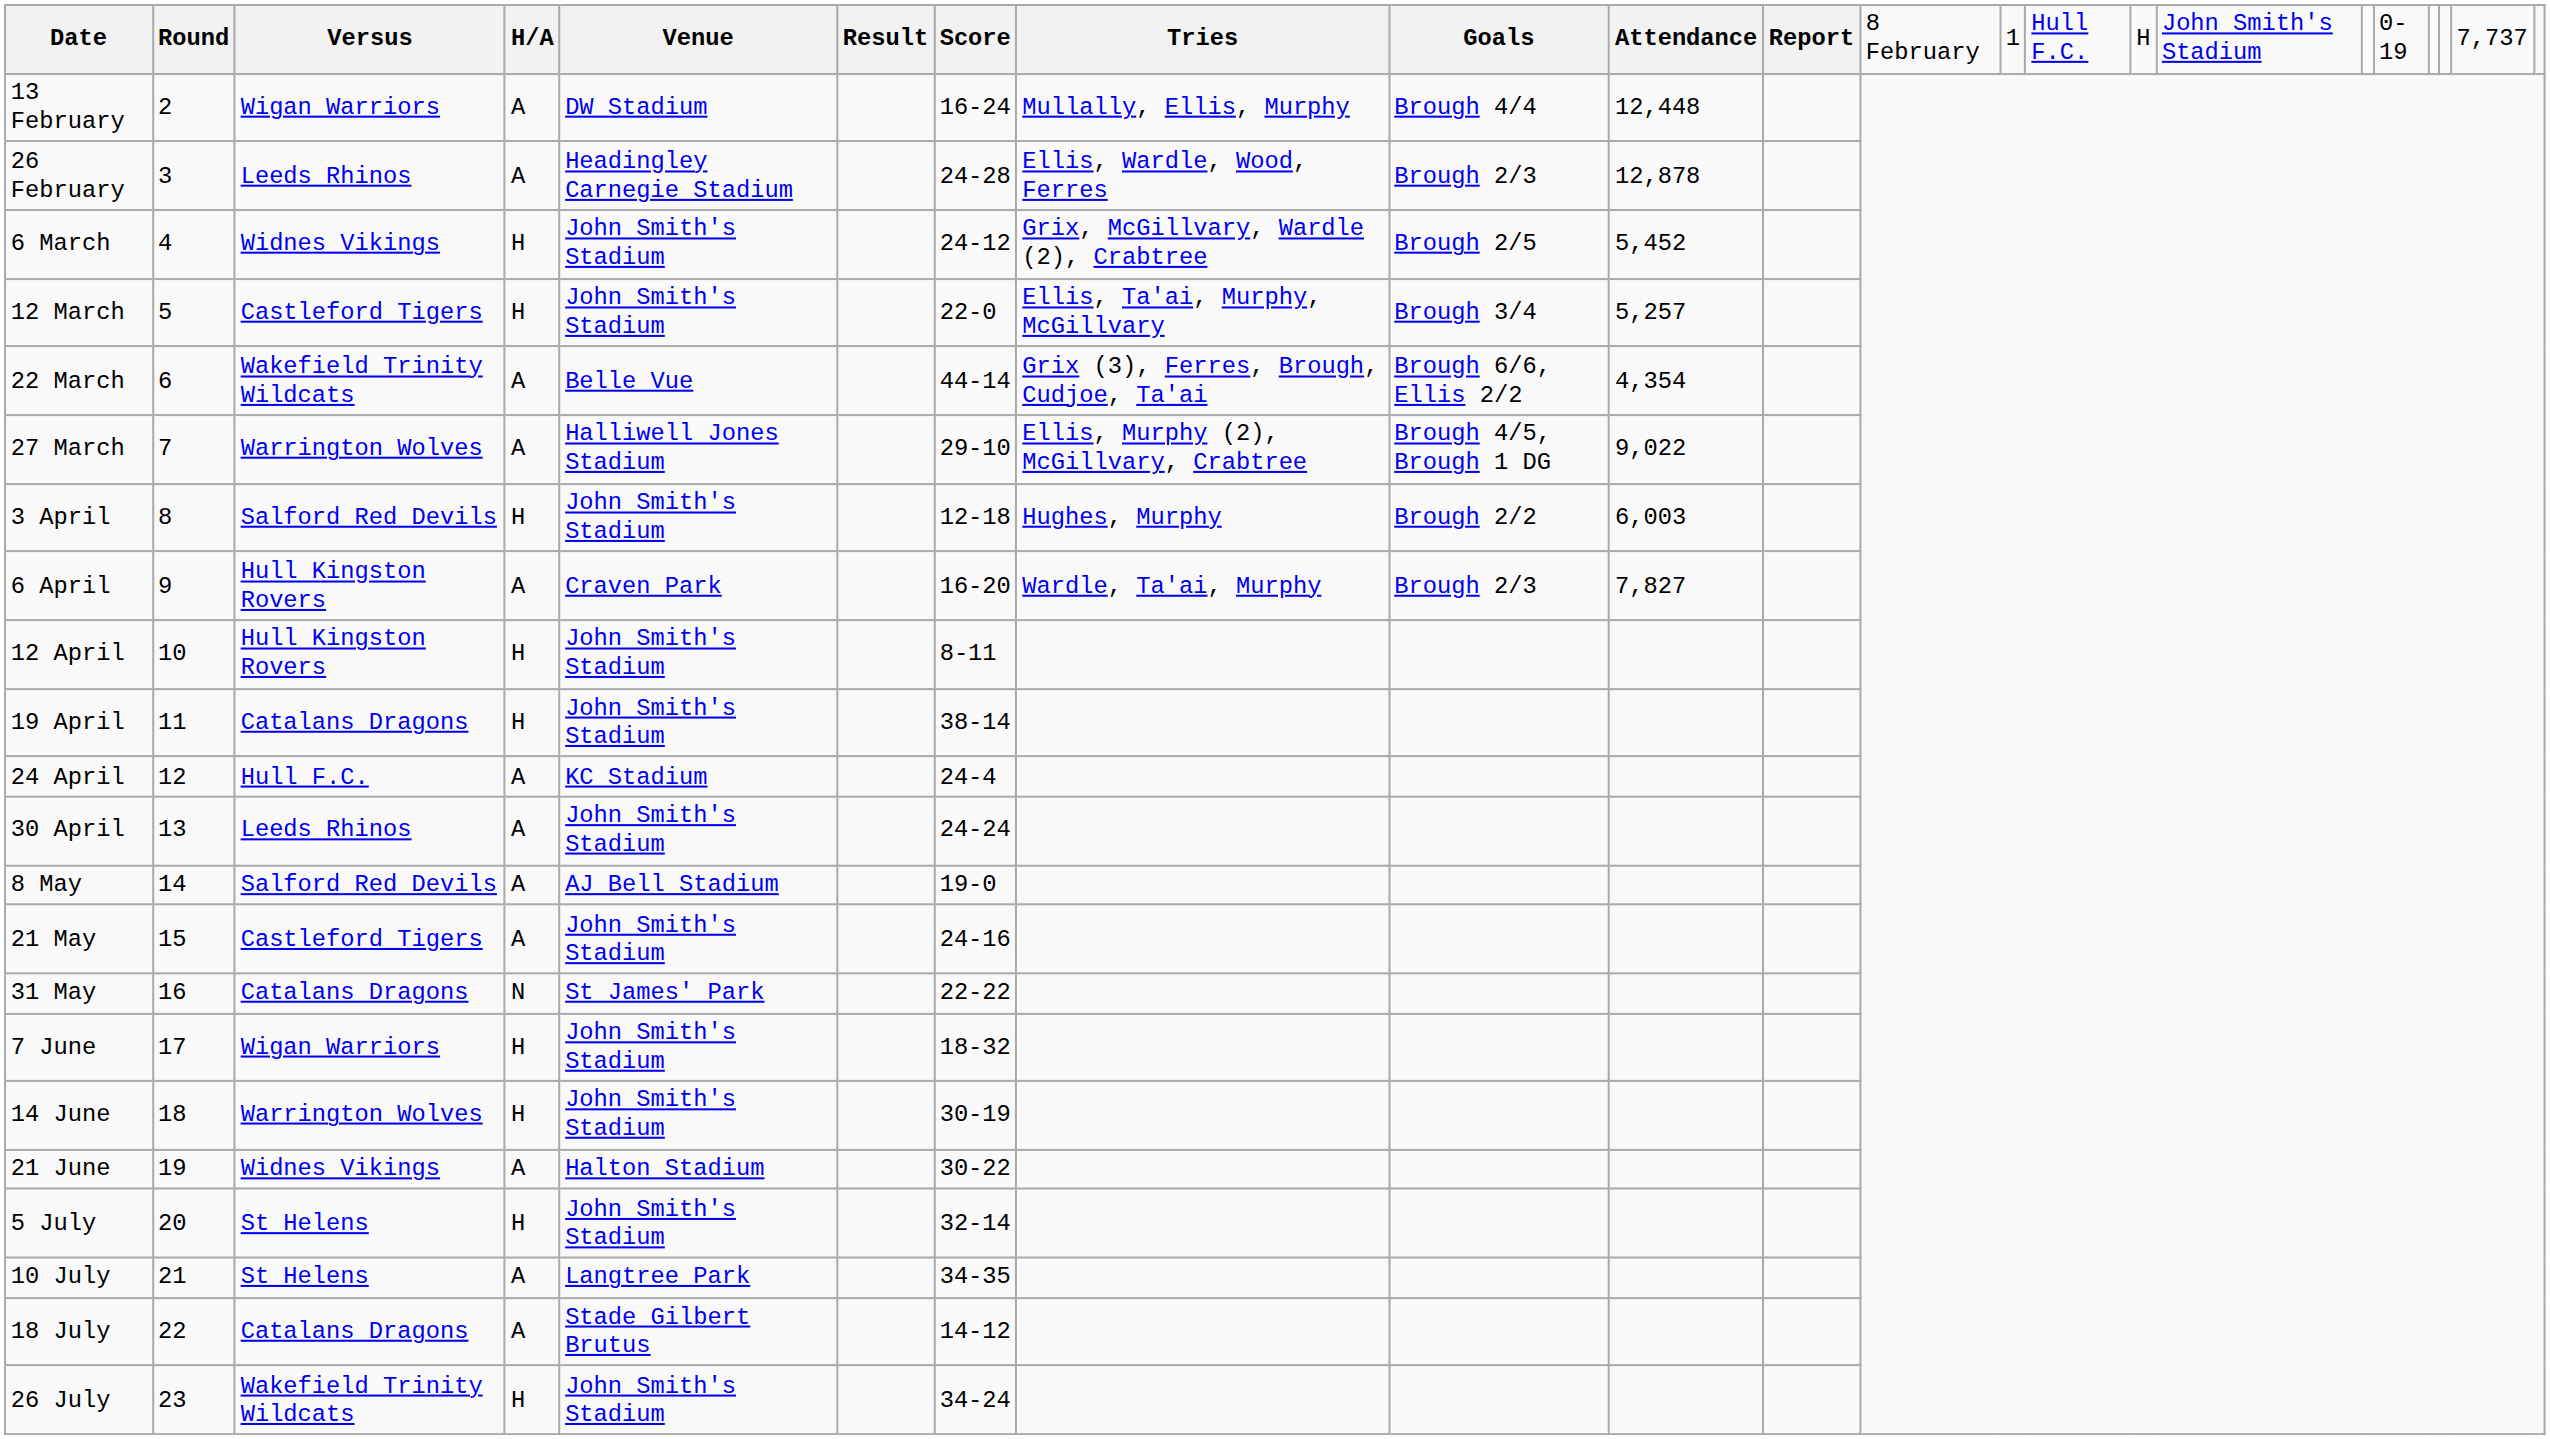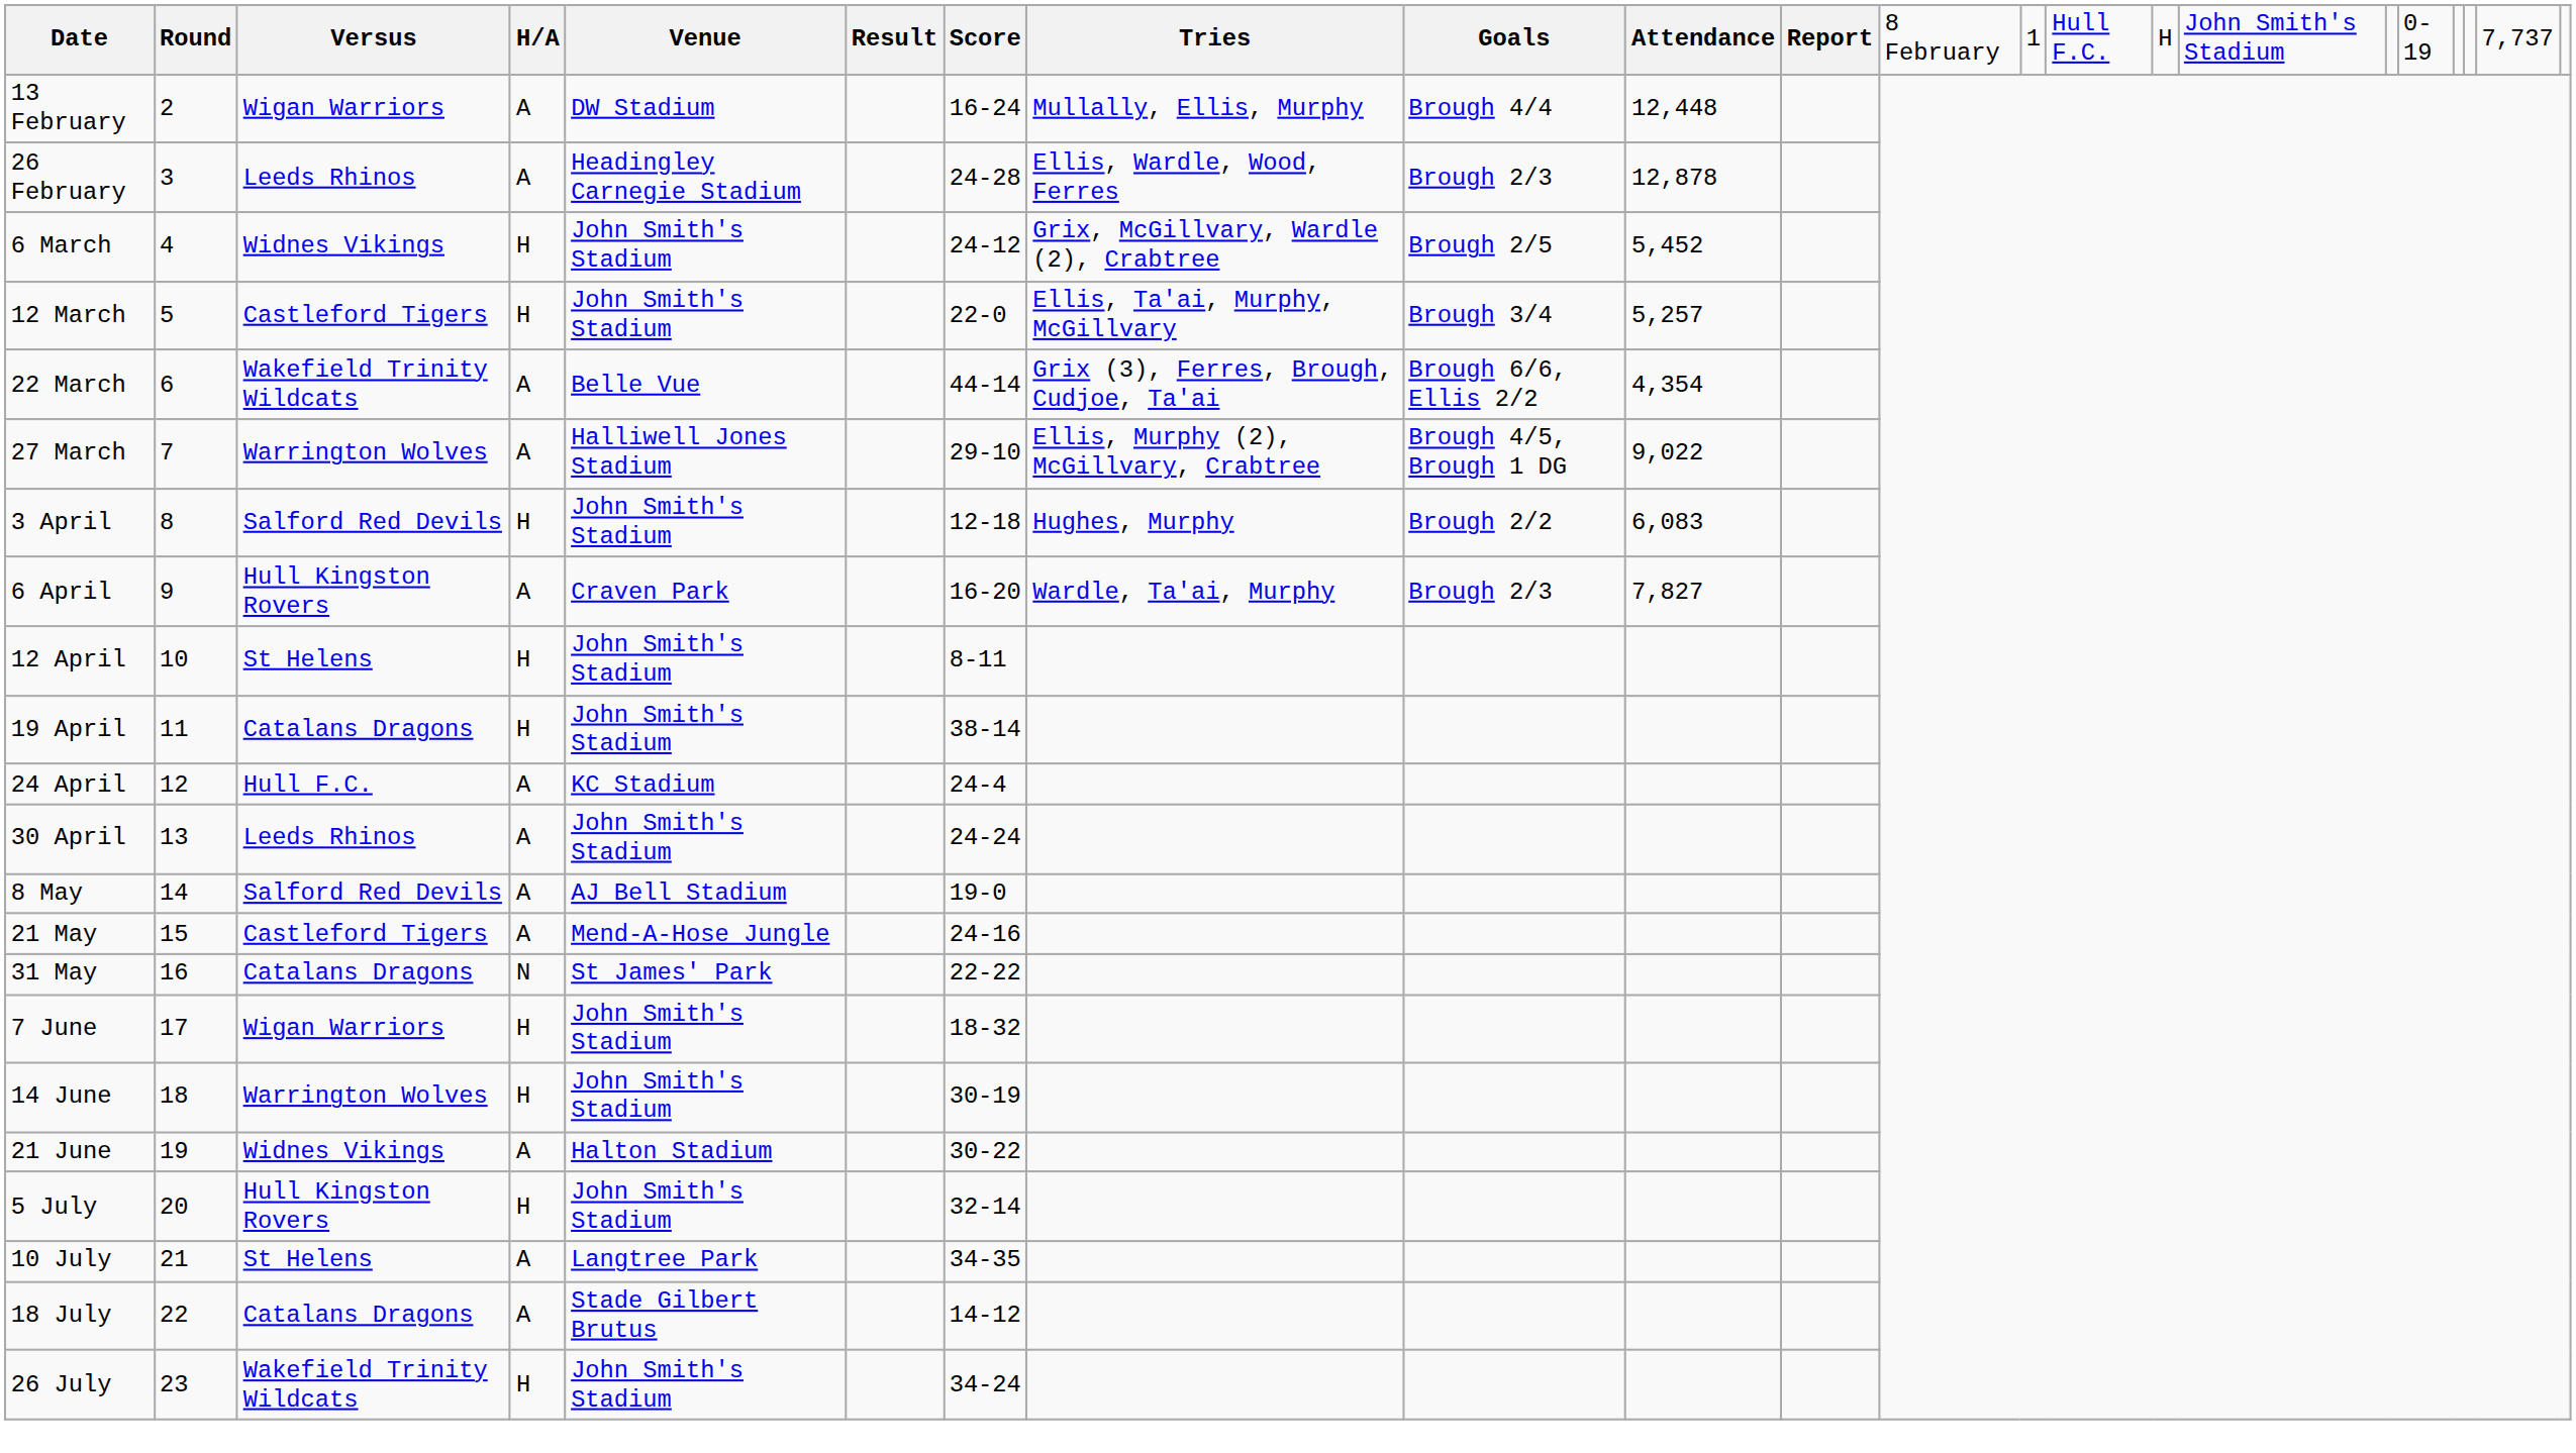 <table class="wikitable defaultleft col2center col4center col7center col10right" style="font-size:90%;">
 <tr>
 <th>Date</th>
 <th>Round</th>
 <th>Versus</th>
 <th>H/A</th>
 <th>Venue</th>
 <th>Result</th>
 <th>Score</th>
 <th>Tries</th>
 <th>Goals</th>
 <th>Attendance</th>
 <th>Report</th>
 <td>8 February</td>
 <td>1</td>
 <td> <a href='#'>Hull F.C.</a></td>
 <td>H</td>
 <td><a href='#'>John Smith's Stadium</a></td>
 <td></td>
 <td>0-19</td>
 <td></td>
 <td></td>
 <td>7,737</td>
 <td></td>
 </tr>
 <tr>
 <td>13 February</td>
 <td>2</td>
 <td> <a href='#'>Wigan Warriors</a></td>
 <td>A</td>
 <td><a href='#'>DW Stadium</a></td>
 <td></td>
 <td>16-24</td>
 <td><a href='#'>Mullally</a>, <a href='#'>Ellis</a>, <a href='#'>Murphy</a></td>
 <td><a href='#'>Brough</a> 4/4</td>
 <td>12,448</td>
 <td></td>
 </tr>
 <tr>
 <td>26 February</td>
 <td>3</td>
 <td> <a href='#'>Leeds Rhinos</a></td>
 <td>A</td>
 <td><a href='#'>Headingley Carnegie Stadium</a></td>
 <td></td>
 <td>24-28</td>
 <td><a href='#'>Ellis</a>, <a href='#'>Wardle</a>, <a href='#'>Wood</a>, <a href='#'>Ferres</a></td>
 <td><a href='#'>Brough</a> 2/3</td>
 <td>12,878</td>
 <td></td>
 </tr>
 <tr>
 <td>6 March</td>
 <td>4</td>
 <td> <a href='#'>Widnes Vikings</a></td>
 <td>H</td>
 <td><a href='#'>John Smith's Stadium</a></td>
 <td></td>
 <td>24-12</td>
 <td><a href='#'>Grix</a>, <a href='#'>McGillvary</a>, <a href='#'>Wardle</a> (2), <a href='#'>Crabtree</a></td>
 <td><a href='#'>Brough</a> 2/5</td>
 <td>5,452</td>
 <td></td>
 </tr>
 <tr>
 <td>12 March</td>
 <td>5</td>
 <td> <a href='#'>Castleford Tigers</a></td>
 <td>H</td>
 <td><a href='#'>John Smith's Stadium</a></td>
 <td></td>
 <td>22-0</td>
 <td><a href='#'>Ellis</a>, <a href='#'>Ta'ai</a>, <a href='#'>Murphy</a>, <a href='#'>McGillvary</a></td>
 <td><a href='#'>Brough</a> 3/4</td>
 <td>5,257</td>
 <td></td>
 </tr>
 <tr>
 <td>22 March</td>
 <td>6</td>
 <td> <a href='#'>Wakefield Trinity Wildcats</a></td>
 <td>A</td>
 <td><a href='#'>Belle Vue</a></td>
 <td></td>
 <td>44-14</td>
 <td><a href='#'>Grix</a> (3), <a href='#'>Ferres</a>, <a href='#'>Brough</a>, <a href='#'>Cudjoe</a>, <a href='#'>Ta'ai</a></td>
 <td><a href='#'>Brough</a> 6/6, <a href='#'>Ellis</a> 2/2</td>
 <td>4,354</td>
 <td></td>
 </tr>
 <tr>
 <td>27 March</td>
 <td>7</td>
 <td> <a href='#'>Warrington Wolves</a></td>
 <td>A</td>
 <td><a href='#'>Halliwell Jones Stadium</a></td>
 <td></td>
 <td>29-10</td>
 <td><a href='#'>Ellis</a>, <a href='#'>Murphy</a> (2), <a href='#'>McGillvary</a>, <a href='#'>Crabtree</a></td>
 <td><a href='#'>Brough</a> 4/5, <a href='#'>Brough</a> 1 DG</td>
 <td>9,022</td>
 <td></td>
 </tr>
 <tr>
 <td>3 April</td>
 <td>8</td>
 <td> <a href='#'>Salford Red Devils</a></td>
 <td>H</td>
 <td><a href='#'>John Smith's Stadium</a></td>
 <td></td>
 <td>12-18</td>
 <td><a href='#'>Hughes</a>, <a href='#'>Murphy</a></td>
 <td><a href='#'>Brough</a> 2/2</td>
-<td>6,003</td>
+<td>6,083</td>
 <td></td>
 </tr>
 <tr>
 <td>6 April</td>
 <td>9</td>
 <td> <a href='#'>Hull Kingston Rovers</a></td>
 <td>A</td>
 <td><a href='#'>Craven Park</a></td>
 <td></td>
 <td>16-20</td>
 <td><a href='#'>Wardle</a>, <a href='#'>Ta'ai</a>, <a href='#'>Murphy</a></td>
 <td><a href='#'>Brough</a> 2/3</td>
 <td>7,827</td>
 <td></td>
 </tr>
 <tr>
 <td>12 April</td>
 <td>10</td>
-<td> <a href='#'>Hull Kingston Rovers</a></td>
+<td> <a href='#'>St Helens</a></td>
 <td>H</td>
 <td><a href='#'>John Smith's Stadium</a></td>
 <td></td>
 <td>8-11</td>
 <td></td>
 <td></td>
 <td></td>
 <td></td>
 </tr>
 <tr>
 <td>19 April</td>
 <td>11</td>
 <td> <a href='#'>Catalans Dragons</a></td>
 <td>H</td>
 <td><a href='#'>John Smith's Stadium</a></td>
 <td></td>
 <td>38-14</td>
 <td></td>
 <td></td>
 <td></td>
 <td></td>
 </tr>
 <tr>
 <td>24 April</td>
 <td>12</td>
 <td> <a href='#'>Hull F.C.</a></td>
 <td>A</td>
 <td><a href='#'>KC Stadium</a></td>
 <td></td>
 <td>24-4</td>
 <td></td>
 <td></td>
 <td></td>
 <td></td>
 </tr>
 <tr>
 <td>30 April</td>
 <td>13</td>
 <td> <a href='#'>Leeds Rhinos</a></td>
 <td>A</td>
 <td><a href='#'>John Smith's Stadium</a></td>
 <td></td>
 <td>24-24</td>
 <td></td>
 <td></td>
 <td></td>
 <td></td>
 </tr>
 <tr>
 <td>8 May</td>
 <td>14</td>
 <td> <a href='#'>Salford Red Devils</a></td>
 <td>A</td>
 <td><a href='#'>AJ Bell Stadium</a></td>
 <td></td>
 <td>19-0</td>
 <td></td>
 <td></td>
 <td></td>
 <td></td>
 </tr>
 <tr>
 <td>21 May</td>
 <td>15</td>
 <td> <a href='#'>Castleford Tigers</a></td>
 <td>A</td>
-<td><a href='#'>John Smith's Stadium</a></td>
+<td><a href='#'>Mend-A-Hose Jungle</a></td>
 <td></td>
 <td>24-16</td>
 <td></td>
 <td></td>
 <td></td>
 <td></td>
 </tr>
 <tr>
 <td>31 May</td>
 <td>16</td>
 <td> <a href='#'>Catalans Dragons</a></td>
 <td>N</td>
 <td><a href='#'>St James' Park</a></td>
 <td></td>
 <td>22-22</td>
 <td></td>
 <td></td>
 <td></td>
 <td></td>
 </tr>
 <tr>
 <td>7 June</td>
 <td>17</td>
 <td> <a href='#'>Wigan Warriors</a></td>
 <td>H</td>
 <td><a href='#'>John Smith's Stadium</a></td>
 <td></td>
 <td>18-32</td>
 <td></td>
 <td></td>
 <td></td>
 <td></td>
 </tr>
 <tr>
 <td>14 June</td>
 <td>18</td>
 <td> <a href='#'>Warrington Wolves</a></td>
 <td>H</td>
 <td><a href='#'>John Smith's Stadium</a></td>
 <td></td>
 <td>30-19</td>
 <td></td>
 <td></td>
 <td></td>
 <td></td>
 </tr>
 <tr>
 <td>21 June</td>
 <td>19</td>
 <td> <a href='#'>Widnes Vikings</a></td>
 <td>A</td>
 <td><a href='#'>Halton Stadium</a></td>
 <td></td>
 <td>30-22</td>
 <td></td>
 <td></td>
 <td></td>
 <td></td>
 </tr>
 <tr>
 <td>5 July</td>
 <td>20</td>
-<td> <a href='#'>St Helens</a></td>
+<td> <a href='#'>Hull Kingston Rovers</a></td>
 <td>H</td>
 <td><a href='#'>John Smith's Stadium</a></td>
 <td></td>
 <td>32-14</td>
 <td></td>
 <td></td>
 <td></td>
 <td></td>
 </tr>
 <tr>
 <td>10 July</td>
 <td>21</td>
 <td> <a href='#'>St Helens</a></td>
 <td>A</td>
 <td><a href='#'>Langtree Park</a></td>
 <td></td>
 <td>34-35</td>
 <td></td>
 <td></td>
 <td></td>
 <td></td>
 </tr>
 <tr>
 <td>18 July</td>
 <td>22</td>
 <td> <a href='#'>Catalans Dragons</a></td>
 <td>A</td>
 <td><a href='#'>Stade Gilbert Brutus</a></td>
 <td></td>
 <td>14-12</td>
 <td></td>
 <td></td>
 <td></td>
 <td></td>
 </tr>
 <tr>
 <td>26 July</td>
 <td>23</td>
 <td> <a href='#'>Wakefield Trinity Wildcats</a></td>
 <td>H</td>
 <td><a href='#'>John Smith's Stadium</a></td>
 <td></td>
 <td>34-24</td>
 <td></td>
 <td></td>
 <td></td>
 <td></td>
 </tr>
 </table>
